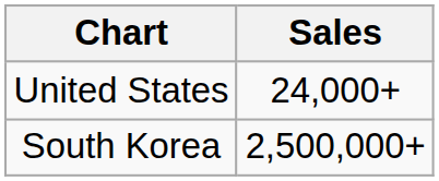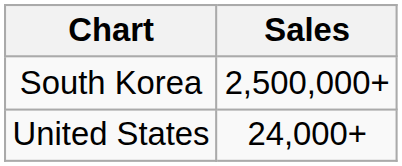 <table class="wikitable sortable plainrowheaders" style="text-align:center;">
 <tr>
 <th>Chart</th>
 <th>Sales</th>
 </tr>
 <tr>
+<td>South Korea</td>
+<td>2,500,000+</td>
+</tr>
+<tr>
 <td>United States</td>
 <td>24,000+</td>
 </tr>
-<tr>
-<td>South Korea</td>
-<td>2,500,000+</td>
-</tr>
 </table>
